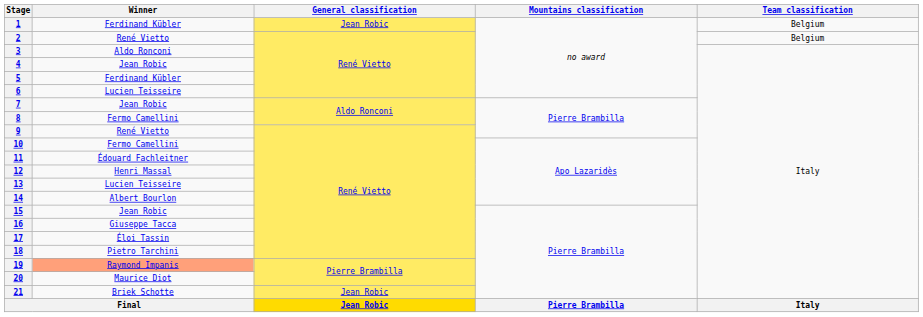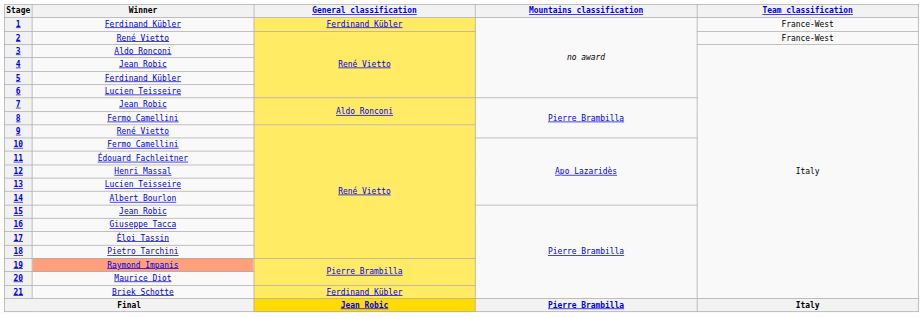 <table class="wikitable" style="text-align:center; font-size:smaller; clear:both;">
 <tr>
 <th scope="col" style="width:1%;">Stage</th>
 <th scope="col" style="width:24%;">Winner</th>
 <th scope="col" style="width:24%;"><a href='#'>General classification</a><br></th>
 <th scope="col" style="width:24%;"><a href='#'>Mountains classification</a></th>
 <th scope="col" style="width:24%;"><a href='#'>Team classification</a></th>
 </tr>
 <tr>
 <th scope="row"><a href='#'>1</a></th>
 <td><a href='#'>Ferdinand Kübler</a></td>
-<td style="background:#FFEB64;"><a href='#'>Jean Robic</a></td>
+<td style="background:#FFEB64;"><a href='#'>Ferdinand Kübler</a></td>
 <td rowspan="6"><em>no award</em></td>
-<td>Belgium</td>
+<td>France-West</td>
 </tr>
 <tr>
 <th scope="row"><a href='#'>2</a></th>
 <td><a href='#'>René Vietto</a></td>
 <td style="background:#FFEB64;" rowspan="5"><a href='#'>René Vietto</a></td>
-<td>Belgium</td>
+<td>France-West</td>
 </tr>
 <tr>
 <th scope="row"><a href='#'>3</a></th>
 <td><a href='#'>Aldo Ronconi</a></td>
 <td rowspan="19">Italy</td>
 </tr>
 <tr>
 <th scope="row"><a href='#'>4</a></th>
 <td><a href='#'>Jean Robic</a></td>
 </tr>
 <tr>
 <th scope="row"><a href='#'>5</a></th>
 <td><a href='#'>Ferdinand Kübler</a></td>
 </tr>
 <tr>
 <th scope="row"><a href='#'>6</a></th>
 <td><a href='#'>Lucien Teisseire</a></td>
 </tr>
 <tr>
 <th scope="row"><a href='#'>7</a></th>
 <td><a href='#'>Jean Robic</a></td>
 <td style="background:#FFEB64;" rowspan="2"><a href='#'>Aldo Ronconi</a></td>
 <td rowspan="3"><a href='#'>Pierre Brambilla</a></td>
 </tr>
 <tr>
 <th scope="row"><a href='#'>8</a></th>
 <td><a href='#'>Fermo Camellini</a></td>
 </tr>
 <tr>
 <th scope="row"><a href='#'>9</a></th>
 <td><a href='#'>René Vietto</a></td>
 <td style="background:#FFEB64;" rowspan="10"><a href='#'>René Vietto</a></td>
 </tr>
 <tr>
 <th scope="row"><a href='#'>10</a></th>
 <td><a href='#'>Fermo Camellini</a></td>
 <td rowspan="5"><a href='#'>Apo Lazaridès</a></td>
 </tr>
 <tr>
 <th scope="row"><a href='#'>11</a></th>
 <td><a href='#'>Édouard Fachleitner</a></td>
 </tr>
 <tr>
 <th scope="row"><a href='#'>12</a></th>
 <td><a href='#'>Henri Massal</a></td>
 </tr>
 <tr>
 <th scope="row"><a href='#'>13</a></th>
 <td><a href='#'>Lucien Teisseire</a></td>
 </tr>
 <tr>
 <th scope="row"><a href='#'>14</a></th>
 <td><a href='#'>Albert Bourlon</a></td>
 </tr>
 <tr>
 <th scope="row"><a href='#'>15</a></th>
 <td><a href='#'>Jean Robic</a></td>
 <td rowspan="7"><a href='#'>Pierre Brambilla</a></td>
 </tr>
 <tr>
 <th scope="row"><a href='#'>16</a></th>
 <td><a href='#'>Giuseppe Tacca</a></td>
 </tr>
 <tr>
 <th scope="row"><a href='#'>17</a></th>
 <td><a href='#'>Éloi Tassin</a></td>
 </tr>
 <tr>
 <th scope="row"><a href='#'>18</a></th>
 <td><a href='#'>Pietro Tarchini</a></td>
 </tr>
 <tr>
 <th scope="row"><a href='#'>19</a></th>
 <td style="background: lightsalmon;"><a href='#'>Raymond Impanis</a></td>
 <td style="background:#FFEB64;" rowspan="2"><a href='#'>Pierre Brambilla</a></td>
 </tr>
 <tr>
 <th scope="row"><a href='#'>20</a></th>
 <td><a href='#'>Maurice Diot</a></td>
 </tr>
 <tr>
 <th scope="row"><a href='#'>21</a></th>
 <td><a href='#'>Briek Schotte</a></td>
-<td style="background:#FFEB64;"><a href='#'>Jean Robic</a></td>
+<td style="background:#FFEB64;"><a href='#'>Ferdinand Kübler</a></td>
 </tr>
 <tr>
 <th colspan="2">Final</th>
 <th style="background:#FFDB00;"><a href='#'>Jean Robic</a></th>
 <th><a href='#'>Pierre Brambilla</a></th>
 <th>Italy</th>
 </tr>
 </table>
